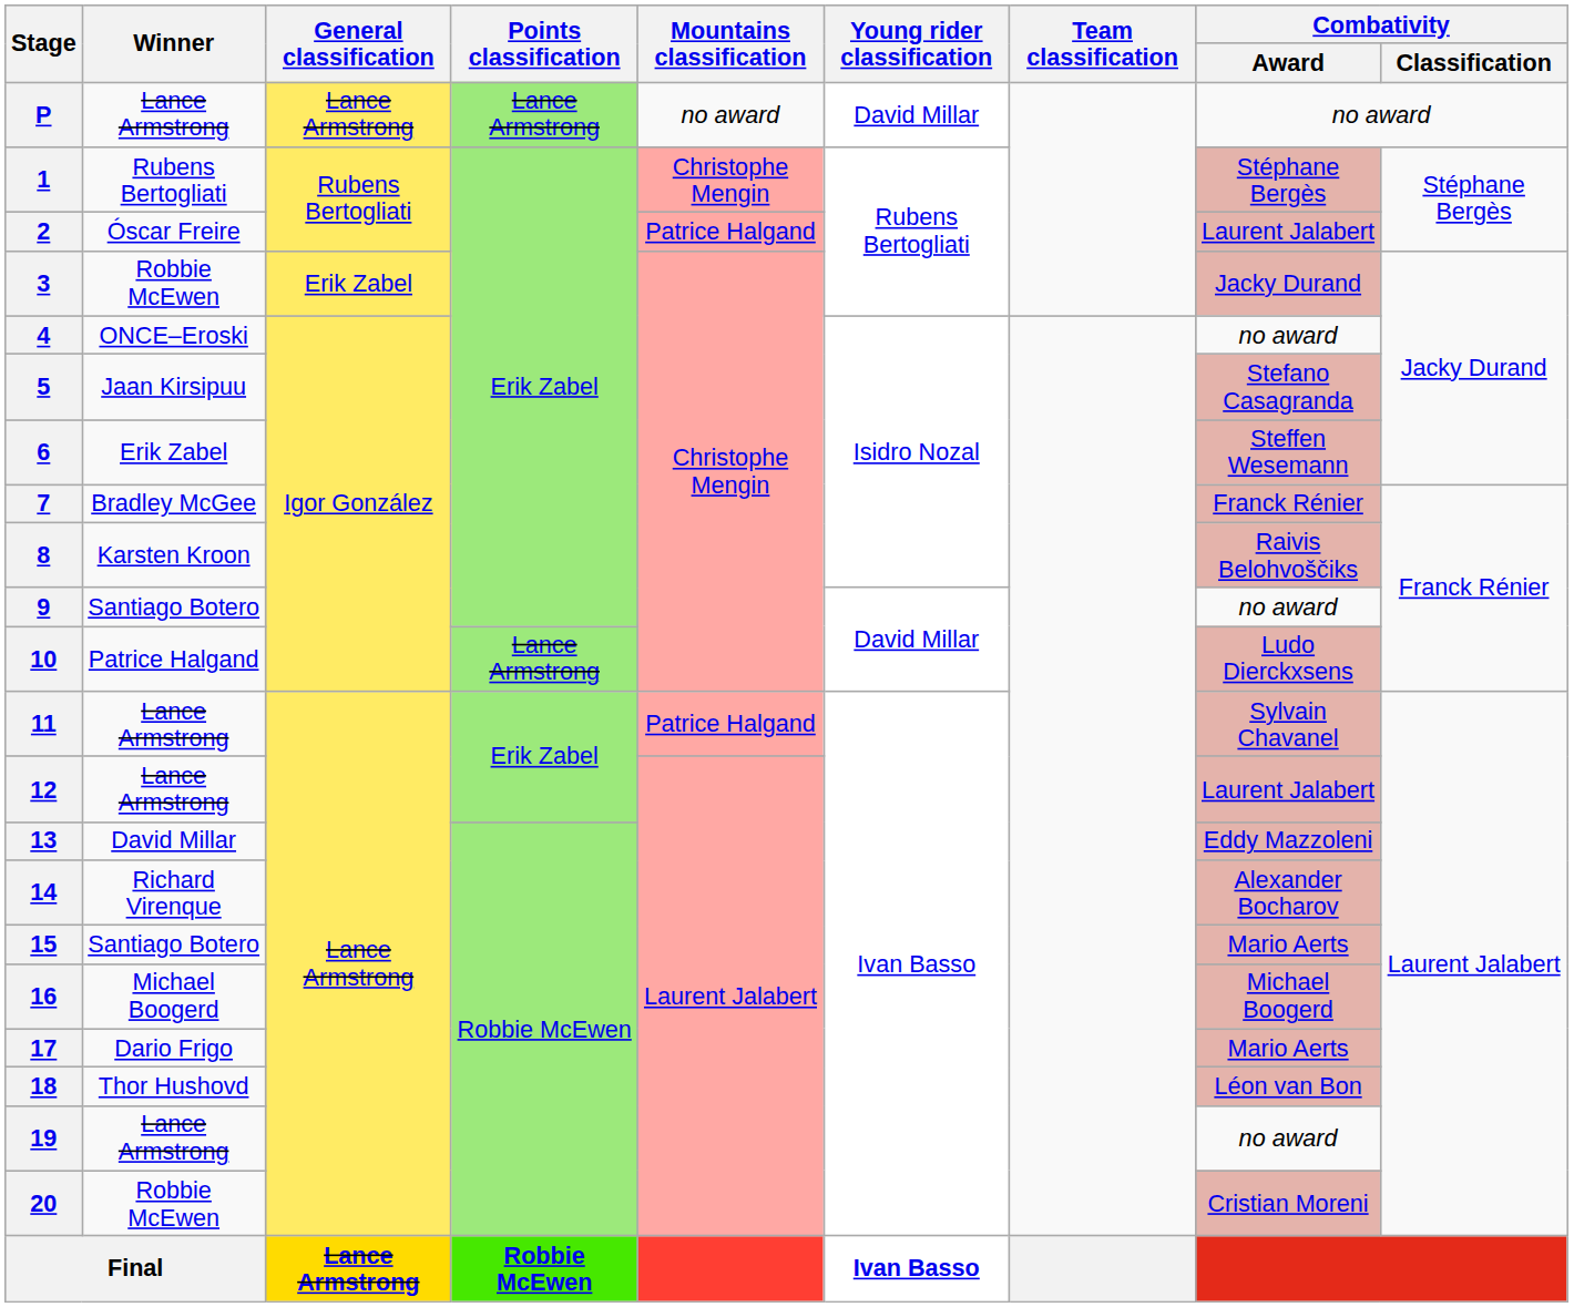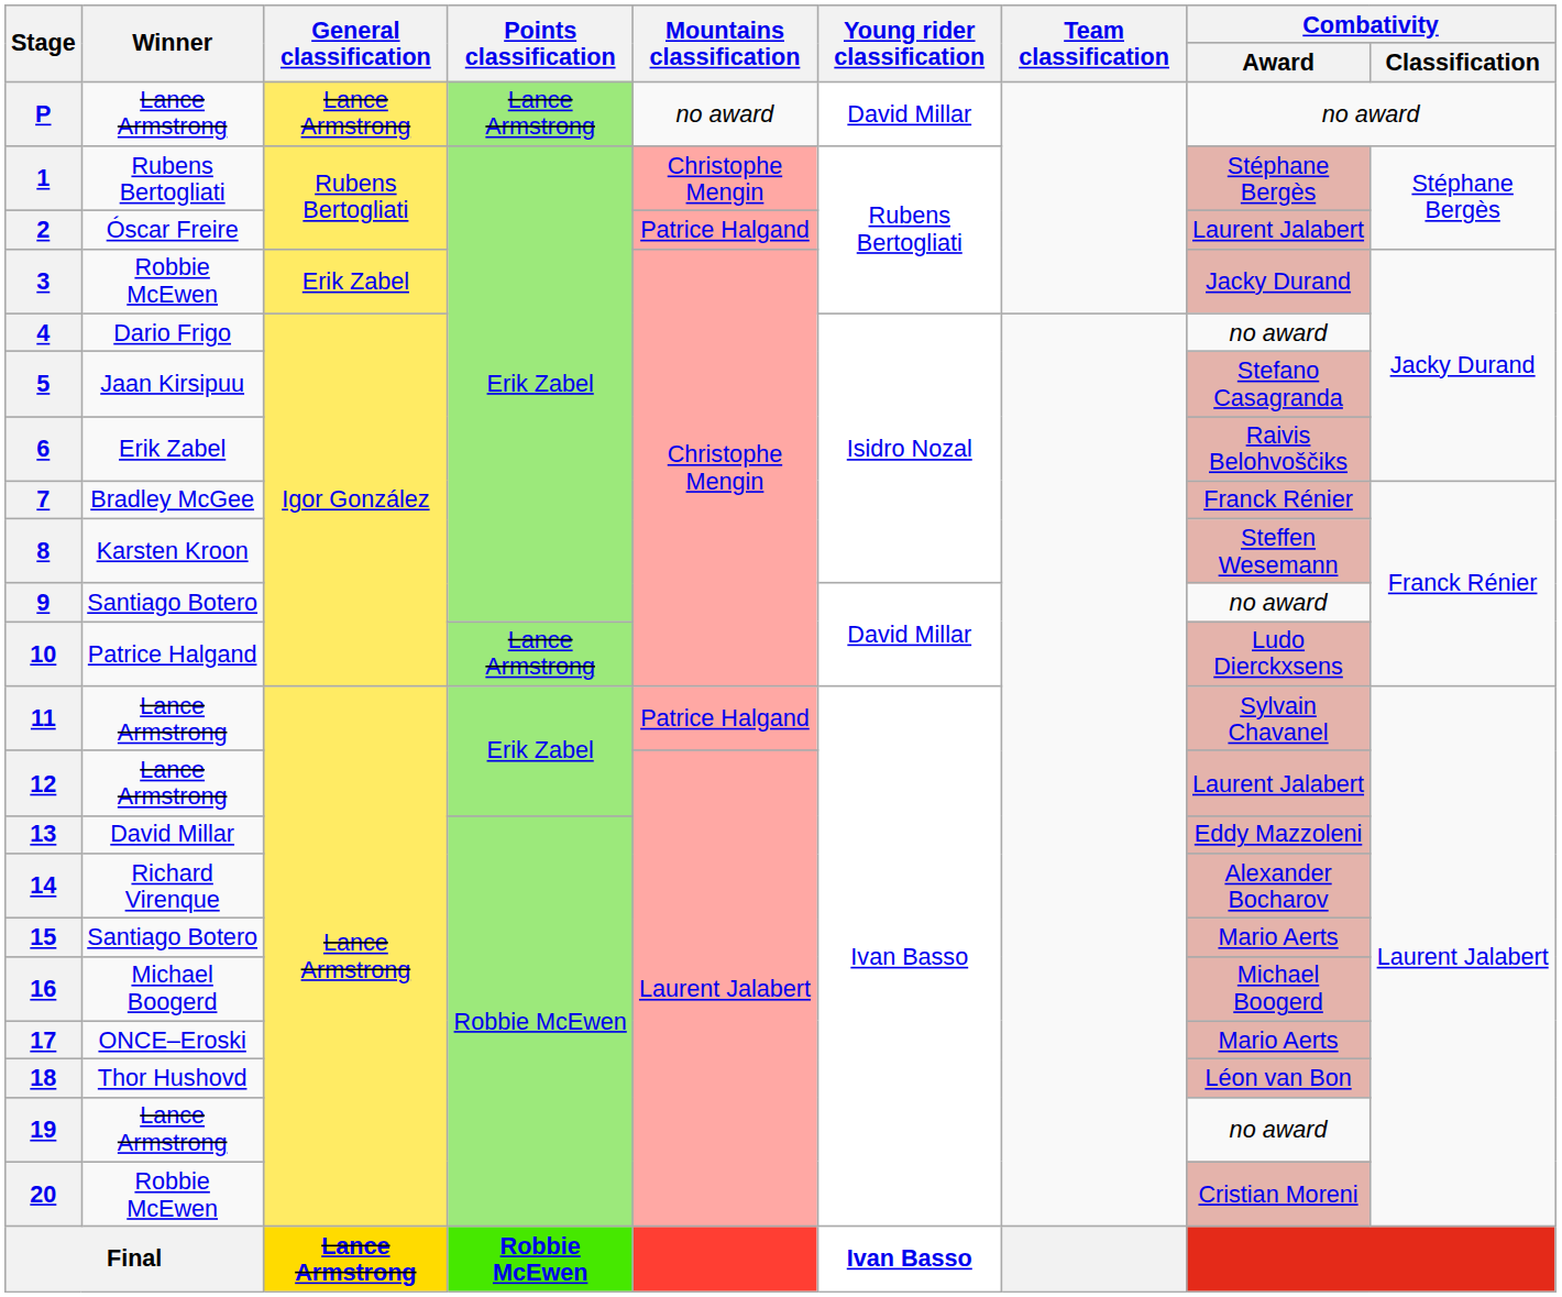 <table class="wikitable" style="text-align:center; font-size:smaller; clear:both;">
 <tr>
 <th scope="col" style="width:1%;" rowspan="2">Stage</th>
 <th scope="col" style="width:12%;" rowspan="2">Winner</th>
 <th scope="col" style="width:12%;" rowspan="2"><a href='#'>General classification</a><br></th>
 <th scope="col" style="width:12%;" rowspan="2"><a href='#'>Points classification</a><br></th>
 <th scope="col" style="width:12%;" rowspan="2"><a href='#'>Mountains classification</a><br></th>
 <th scope="col" style="width:12%;" rowspan="2"><a href='#'>Young rider classification</a><br></th>
 <th scope="col" style="width:12%;" rowspan="2"><a href='#'>Team classification</a></th>
 <th scope="col" style="width:22%;" colspan="2"><a href='#'>Combativity</a></th>
 </tr>
 <tr>
 <th scope="col" style="width:12%;"> Award</th>
 <th scope="col" style="width:12%;">Classification</th>
 </tr>
 <tr>
 <th scope="row"><a href='#'>P</a></th>
 <td><del><a href='#'>Lance Armstrong</a></del></td>
 <td style="background:#FFEB64;"><del><a href='#'>Lance Armstrong</a></del></td>
 <td style="background:#9CE97B;"><del><a href='#'>Lance Armstrong</a></del></td>
 <td><em>no award</em></td>
 <td style="background:white;"><a href='#'>David Millar</a></td>
 <td rowspan="4"></td>
 <td colspan="2"><em>no award</em></td>
 </tr>
 <tr>
 <th scope="row"><a href='#'>1</a></th>
 <td><a href='#'>Rubens Bertogliati</a></td>
 <td style="background:#FFEB64;"     rowspan="2"><a href='#'>Rubens Bertogliati</a></td>
 <td style="background:#9CE97B;" rowspan="9"><a href='#'>Erik Zabel</a></td>
 <td style="background:#FFA8A4;"><a href='#'>Christophe Mengin</a></td>
 <td style="background:white;"      rowspan="3"><a href='#'>Rubens Bertogliati</a></td>
 <td style="background:#E4B3AB;"><a href='#'>Stéphane Bergès</a></td>
 <td rowspan="2"><a href='#'>Stéphane Bergès</a></td>
 </tr>
 <tr>
 <th scope="row"><a href='#'>2</a></th>
 <td><a href='#'>Óscar Freire</a></td>
 <td style="background:#FFA8A4;"><a href='#'>Patrice Halgand</a></td>
 <td style="background:#E4B3AB;"><a href='#'>Laurent Jalabert</a></td>
 </tr>
 <tr>
 <th scope="row"><a href='#'>3</a></th>
 <td><a href='#'>Robbie McEwen</a></td>
 <td style="background:#FFEB64;"><a href='#'>Erik Zabel</a></td>
 <td style="background:#FFA8A4;"     rowspan="8"><a href='#'>Christophe Mengin</a></td>
 <td style="background:#E4B3AB;"><a href='#'>Jacky Durand</a></td>
 <td rowspan="4"><a href='#'>Jacky Durand</a></td>
 </tr>
 <tr>
 <th scope="row"><a href='#'>4</a></th>
-<td><a href='#'>ONCE–Eroski</a></td>
+<td><a href='#'>Dario Frigo</a></td>
 <td style="background:#FFEB64;"     rowspan="7"><a href='#'>Igor González</a></td>
 <td style="background:white;"      rowspan="5"><a href='#'>Isidro Nozal</a></td>
 <td rowspan="17"></td>
 <td><em>no award</em></td>
 </tr>
 <tr>
 <th scope="row"><a href='#'>5</a></th>
 <td><a href='#'>Jaan Kirsipuu</a></td>
 <td style="background:#E4B3AB;"><a href='#'>Stefano Casagranda</a></td>
 </tr>
 <tr>
 <th scope="row"><a href='#'>6</a></th>
 <td><a href='#'>Erik Zabel</a></td>
-<td style="background:#E4B3AB;"><a href='#'>Steffen Wesemann</a></td>
+<td style="background:#E4B3AB;"><a href='#'>Raivis Belohvoščiks</a></td>
 </tr>
 <tr>
 <th scope="row"><a href='#'>7</a></th>
 <td><a href='#'>Bradley McGee</a></td>
 <td style="background:#E4B3AB;"><a href='#'>Franck Rénier</a></td>
 <td rowspan="4"><a href='#'>Franck Rénier</a></td>
 </tr>
 <tr>
 <th scope="row"><a href='#'>8</a></th>
 <td><a href='#'>Karsten Kroon</a></td>
-<td style="background:#E4B3AB;"><a href='#'>Raivis Belohvoščiks</a></td>
+<td style="background:#E4B3AB;"><a href='#'>Steffen Wesemann</a></td>
 </tr>
 <tr>
 <th scope="row"><a href='#'>9</a></th>
 <td><a href='#'>Santiago Botero</a></td>
 <td style="background:white;" rowspan="2"><a href='#'>David Millar</a></td>
 <td><em>no award</em></td>
 </tr>
 <tr>
 <th scope="row"><a href='#'>10</a></th>
 <td><a href='#'>Patrice Halgand</a></td>
 <td style="background:#9CE97B;"><del><a href='#'>Lance Armstrong</a></del></td>
 <td style="background:#E4B3AB;"><a href='#'>Ludo Dierckxsens</a></td>
 </tr>
 <tr>
 <th scope="row"><a href='#'>11</a></th>
 <td><del><a href='#'>Lance Armstrong</a></del></td>
 <td style="background:#FFEB64;" rowspan="10"><del><a href='#'>Lance Armstrong</a></del></td>
 <td style="background:#9CE97B;" rowspan="2"><a href='#'>Erik Zabel</a></td>
 <td style="background:#FFA8A4;"><a href='#'>Patrice Halgand</a></td>
 <td style="background:white;" rowspan="10"><a href='#'>Ivan Basso</a></td>
 <td style="background:#E4B3AB;"><a href='#'>Sylvain Chavanel</a></td>
 <td rowspan="10"><a href='#'>Laurent Jalabert</a></td>
 </tr>
 <tr>
 <th scope="row"><a href='#'>12</a></th>
 <td><del><a href='#'>Lance Armstrong</a></del></td>
 <td style="background:#FFA8A4;" rowspan="9"><a href='#'>Laurent Jalabert</a></td>
 <td style="background:#E4B3AB;"><a href='#'>Laurent Jalabert</a></td>
 </tr>
 <tr>
 <th scope="row"><a href='#'>13</a></th>
 <td><a href='#'>David Millar</a></td>
 <td style="background:#9CE97B;"     rowspan="8"><a href='#'>Robbie McEwen</a></td>
 <td style="background:#E4B3AB;"><a href='#'>Eddy Mazzoleni</a></td>
 </tr>
 <tr>
 <th scope="row"><a href='#'>14</a></th>
 <td><a href='#'>Richard Virenque</a></td>
 <td style="background:#E4B3AB;"><a href='#'>Alexander Bocharov</a></td>
 </tr>
 <tr>
 <th scope="row"><a href='#'>15</a></th>
 <td><a href='#'>Santiago Botero</a></td>
 <td style="background:#E4B3AB;"><a href='#'>Mario Aerts</a></td>
 </tr>
 <tr>
 <th scope="row"><a href='#'>16</a></th>
 <td><a href='#'>Michael Boogerd</a></td>
 <td style="background:#E4B3AB;"><a href='#'>Michael Boogerd</a></td>
 </tr>
 <tr>
 <th scope="row"><a href='#'>17</a></th>
-<td><a href='#'>Dario Frigo</a></td>
+<td><a href='#'>ONCE–Eroski</a></td>
 <td style="background:#E4B3AB;"><a href='#'>Mario Aerts</a></td>
 </tr>
 <tr>
 <th scope="row"><a href='#'>18</a></th>
 <td><a href='#'>Thor Hushovd</a></td>
 <td style="background:#E4B3AB;"><a href='#'>Léon van Bon</a></td>
 </tr>
 <tr>
 <th scope="row"><a href='#'>19</a></th>
 <td><del><a href='#'>Lance Armstrong</a></del></td>
 <td><em>no award</em></td>
 </tr>
 <tr>
 <th scope="row"><a href='#'>20</a></th>
 <td><a href='#'>Robbie McEwen</a></td>
 <td style="background:#E4B3AB;"><a href='#'>Cristian Moreni</a></td>
 </tr>
 <tr>
 <th colspan="2">Final</th>
 <th style="background:#FFDB00;"><del><a href='#'>Lance Armstrong</a></del></th>
 <th style="background:#46E800;"><a href='#'>Robbie McEwen</a></th>
 <th style="background:#FF3E33;"></th>
 <th style="background:white;"><a href='#'>Ivan Basso</a></th>
 <th></th>
 <th style="background:#E42A19;" colspan="2"></th>
 </tr>
 </table>
